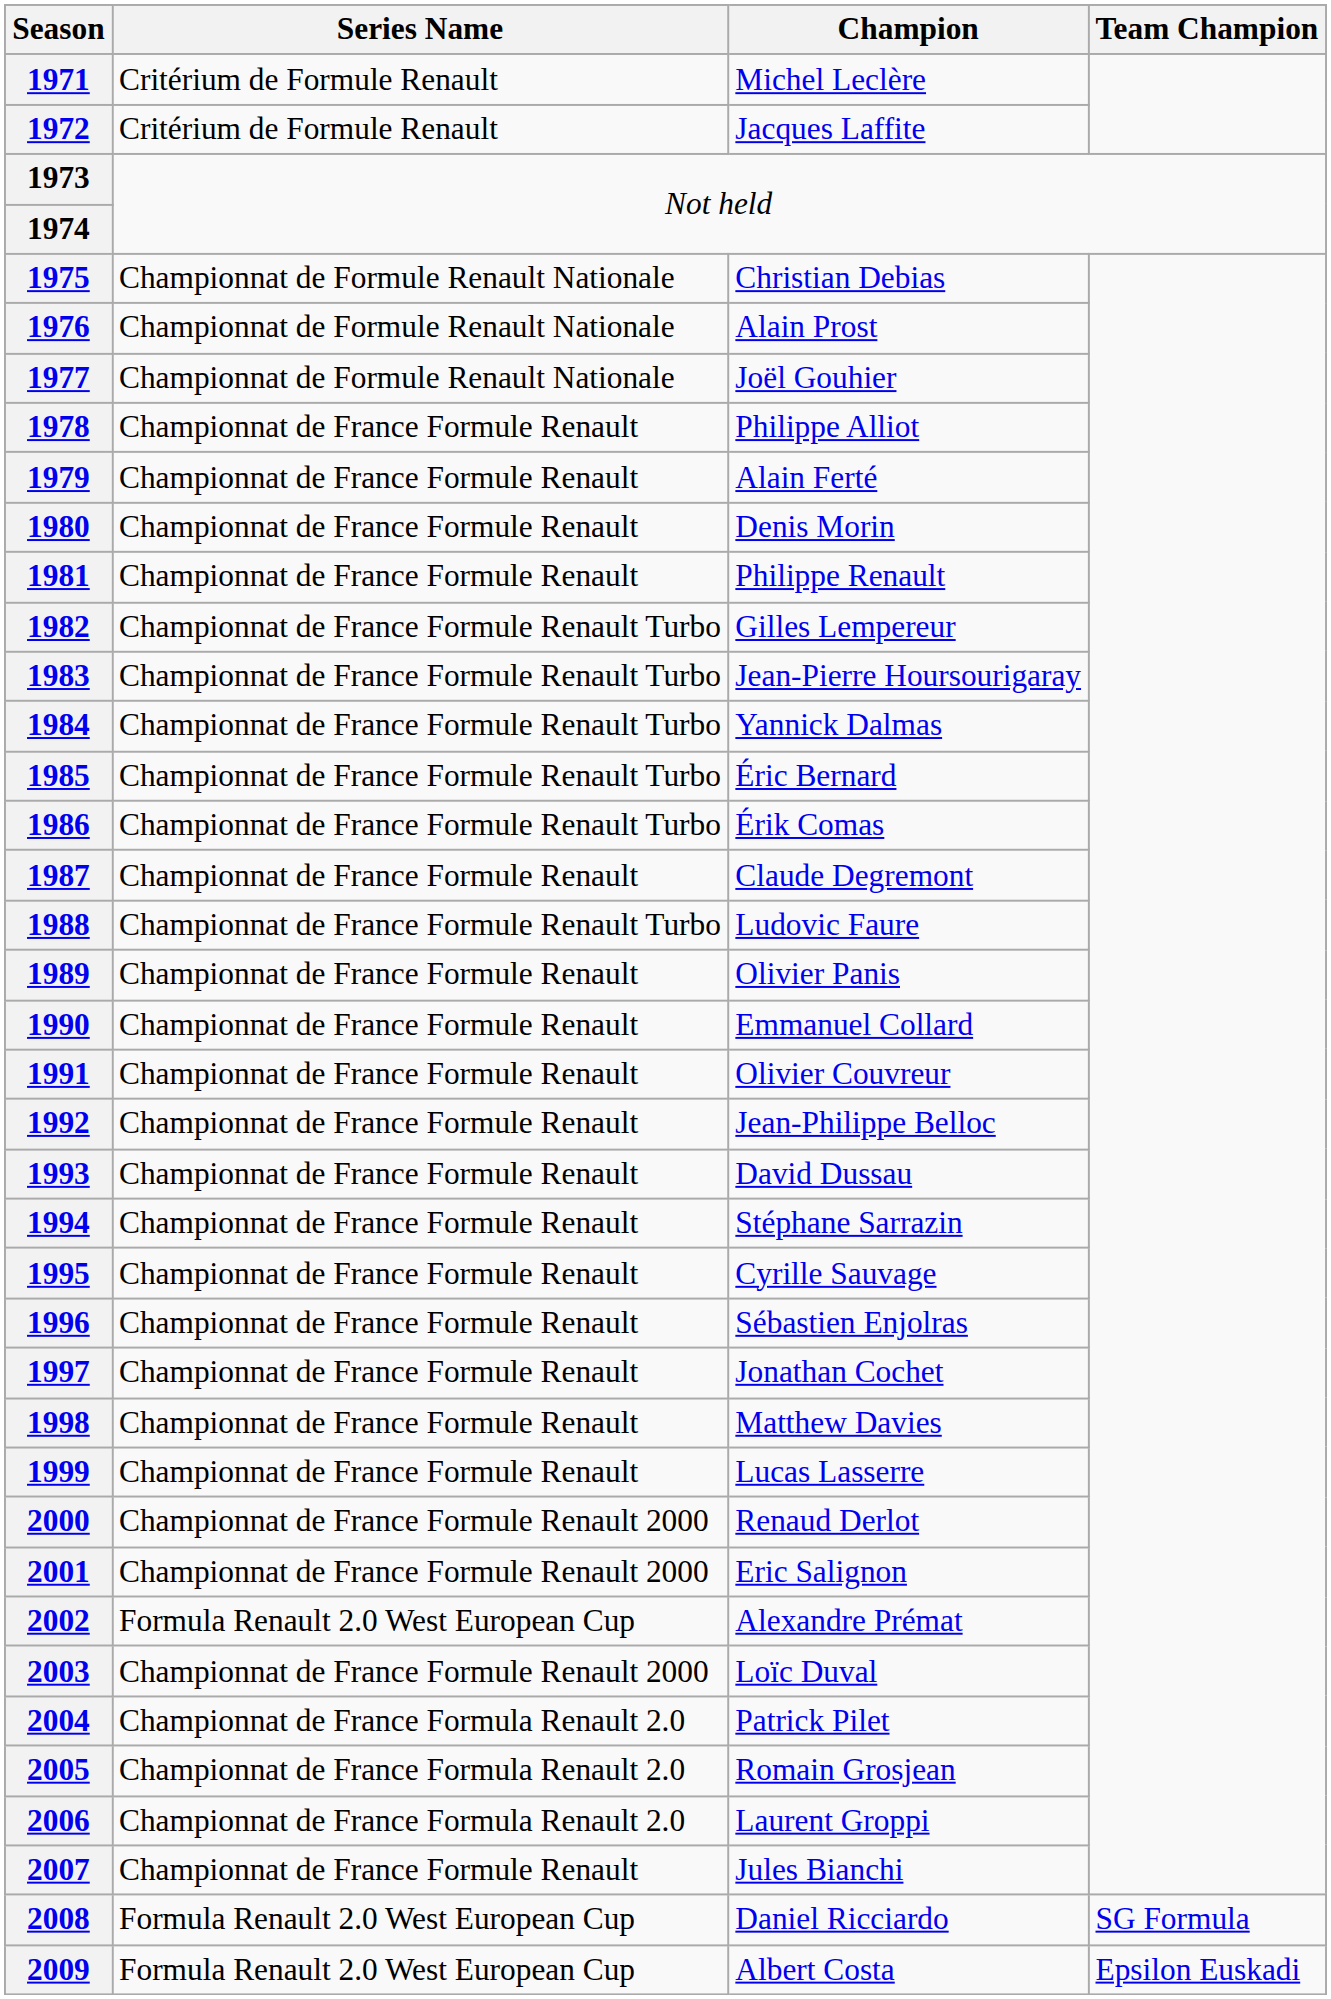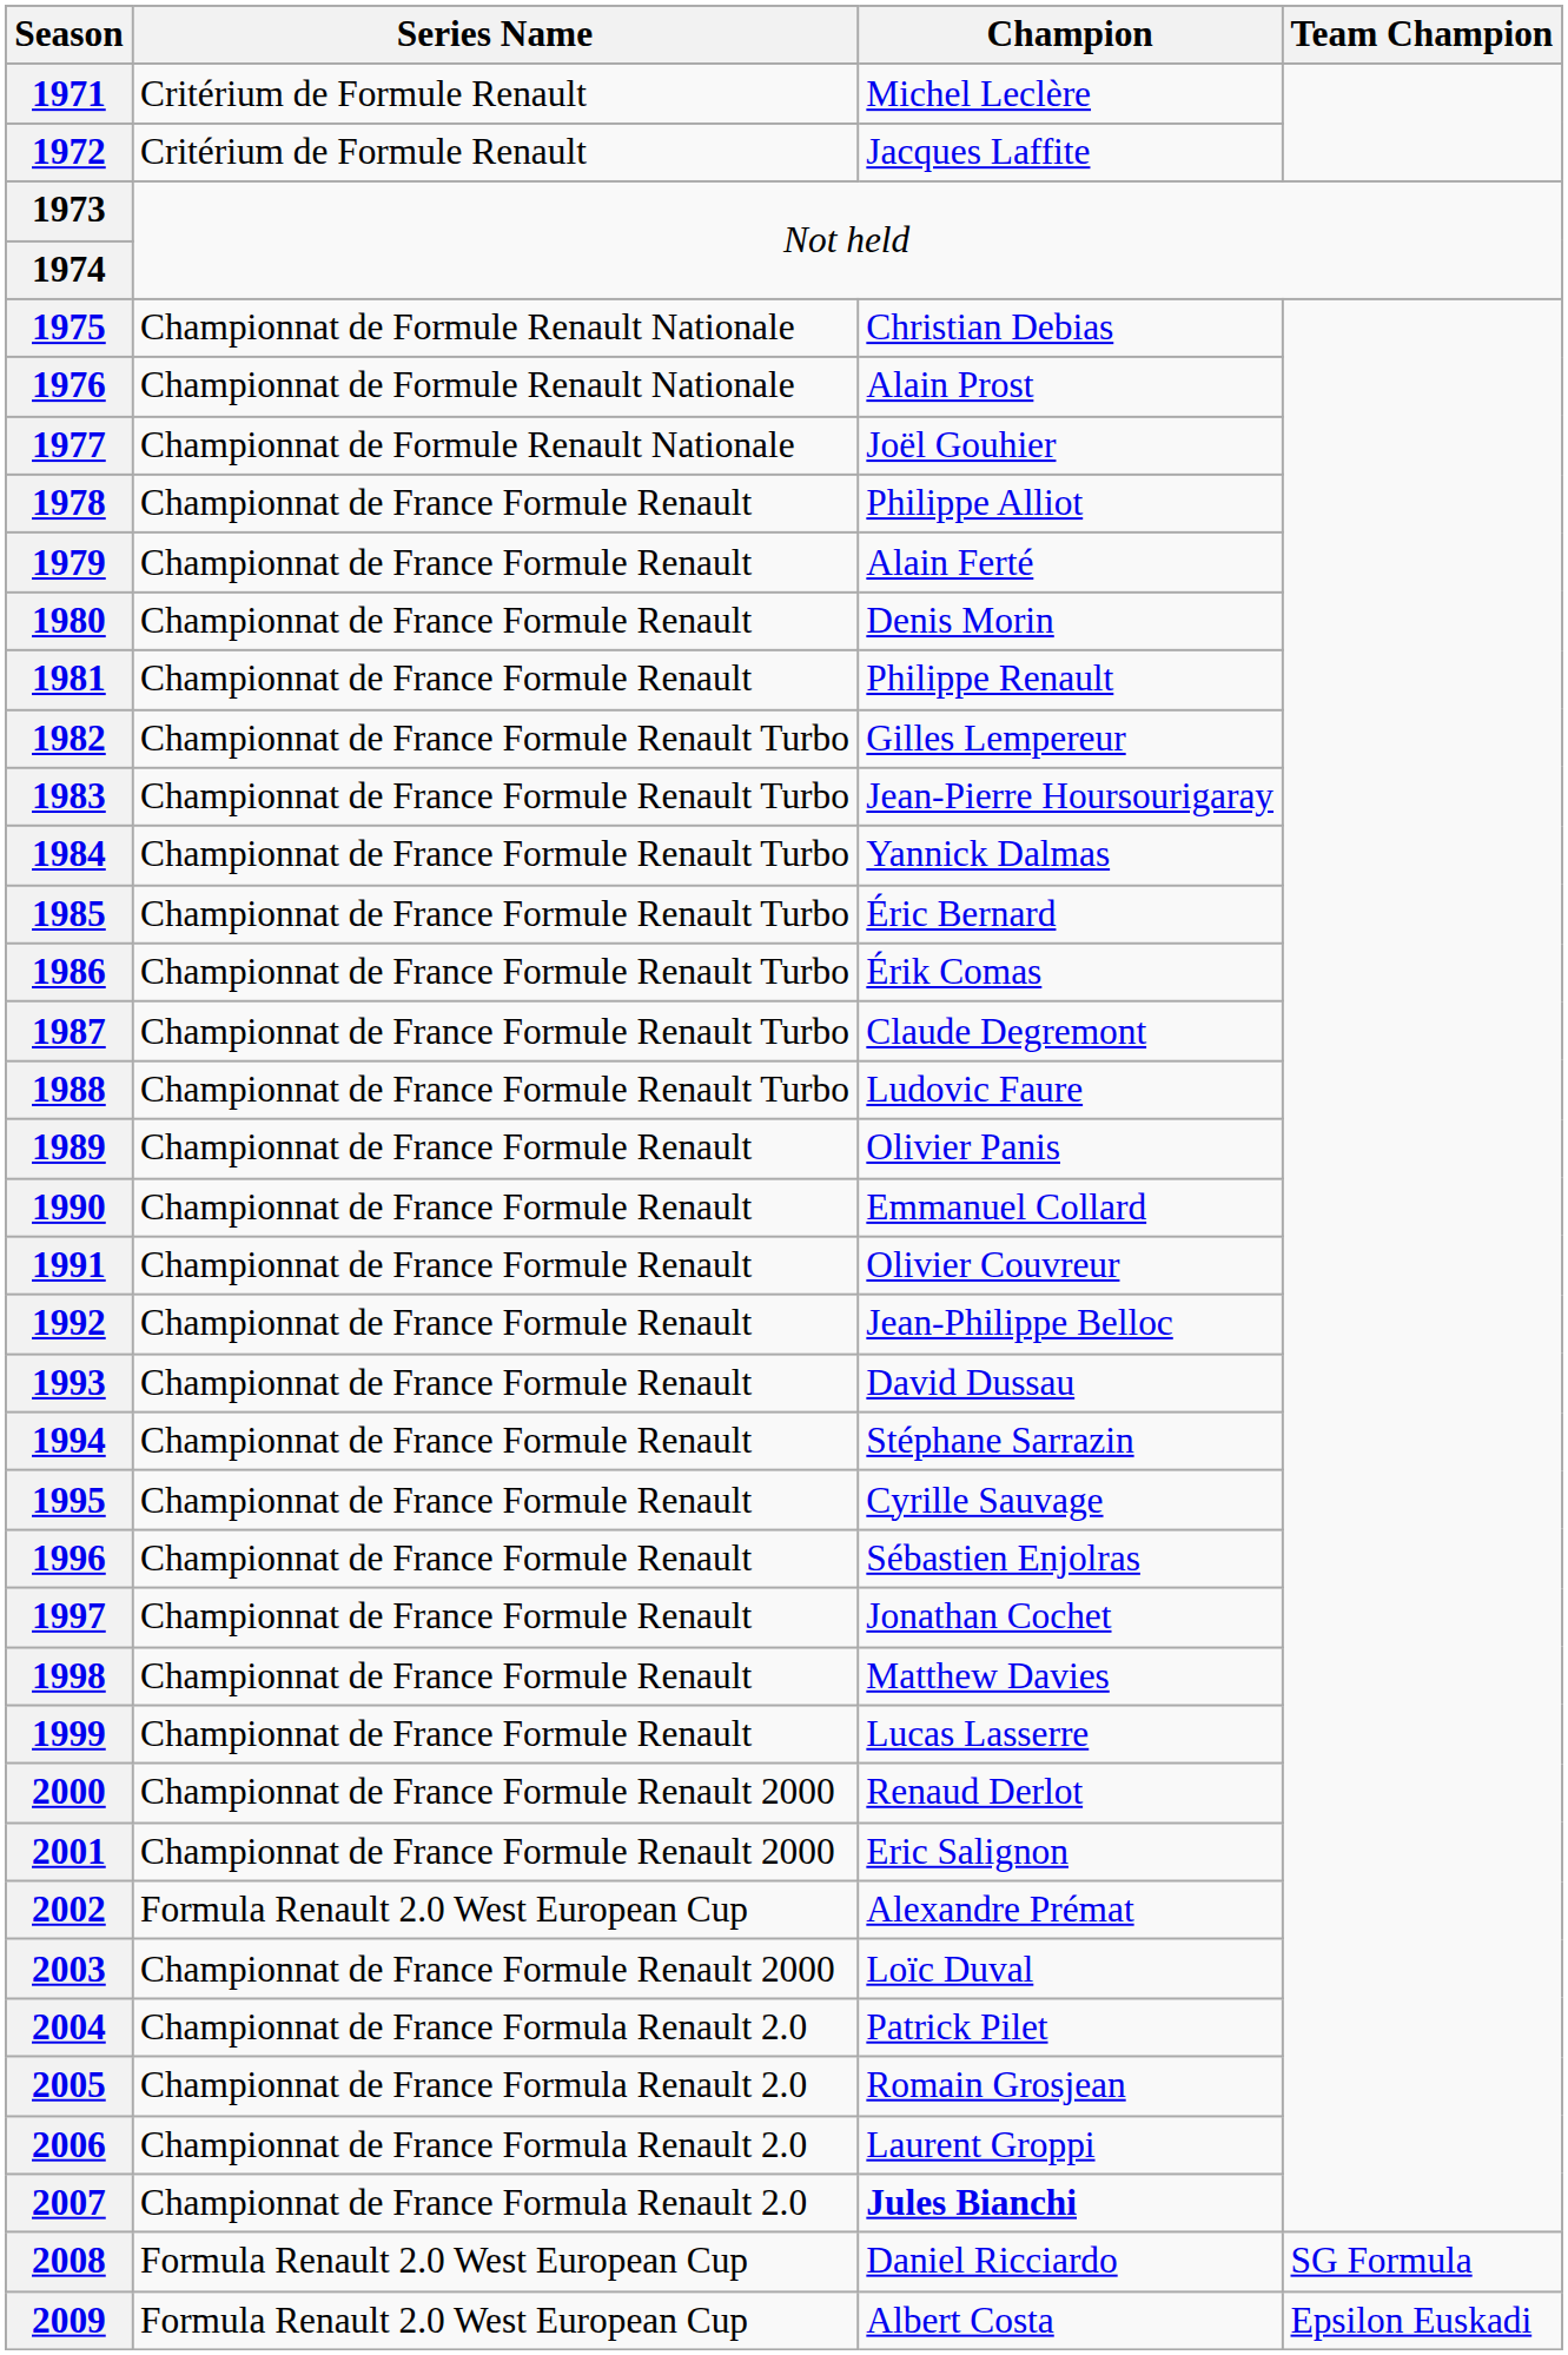 <table class="wikitable">
 <tr>
 <th>Season</th>
 <th>Series Name</th>
 <th>Champion</th>
 <th>Team Champion</th>
 </tr>
 <tr>
 <th><a href='#'>1971</a></th>
 <td>Critérium de Formule Renault</td>
 <td> <a href='#'>Michel Leclère</a></td>
 </tr>
 <tr>
 <th><a href='#'>1972</a></th>
 <td>Critérium de Formule Renault</td>
 <td> <a href='#'>Jacques Laffite</a></td>
 </tr>
 <tr>
 <th>1973</th>
 <td rowspan=2 colspan=3 align=center><em>Not held</em></td>
 </tr>
 <tr>
 <th>1974</th>
 </tr>
 <tr>
 <th><a href='#'>1975</a></th>
 <td>Championnat de Formule Renault Nationale</td>
 <td> <a href='#'>Christian Debias</a></td>
 </tr>
 <tr>
 <th><a href='#'>1976</a></th>
 <td>Championnat de Formule Renault Nationale</td>
 <td> <a href='#'>Alain Prost</a></td>
 </tr>
 <tr>
 <th><a href='#'>1977</a></th>
 <td>Championnat de Formule Renault Nationale</td>
 <td> <a href='#'>Joël Gouhier</a></td>
 </tr>
 <tr>
 <th><a href='#'>1978</a></th>
 <td>Championnat de France Formule Renault</td>
 <td> <a href='#'>Philippe Alliot</a></td>
 </tr>
 <tr>
 <th><a href='#'>1979</a></th>
 <td>Championnat de France Formule Renault</td>
 <td> <a href='#'>Alain Ferté</a></td>
 </tr>
 <tr>
 <th><a href='#'>1980</a></th>
 <td>Championnat de France Formule Renault</td>
 <td> <a href='#'>Denis Morin</a></td>
 </tr>
 <tr>
 <th><a href='#'>1981</a></th>
 <td>Championnat de France Formule Renault</td>
 <td> <a href='#'>Philippe Renault</a></td>
 </tr>
 <tr>
 <th><a href='#'>1982</a></th>
 <td>Championnat de France Formule Renault Turbo</td>
 <td> <a href='#'>Gilles Lempereur</a></td>
 </tr>
 <tr>
 <th><a href='#'>1983</a></th>
 <td>Championnat de France Formule Renault Turbo</td>
 <td> <a href='#'>Jean-Pierre Hoursourigaray</a></td>
 </tr>
 <tr>
 <th><a href='#'>1984</a></th>
 <td>Championnat de France Formule Renault Turbo</td>
 <td> <a href='#'>Yannick Dalmas</a></td>
 </tr>
 <tr>
 <th><a href='#'>1985</a></th>
 <td>Championnat de France Formule Renault Turbo</td>
 <td> <a href='#'>Éric Bernard</a></td>
 </tr>
 <tr>
 <th><a href='#'>1986</a></th>
 <td>Championnat de France Formule Renault Turbo</td>
 <td> <a href='#'>Érik Comas</a></td>
 </tr>
 <tr>
 <th><a href='#'>1987</a></th>
-<td>Championnat de France Formule Renault</td>
+<td>Championnat de France Formule Renault Turbo</td>
 <td> <a href='#'>Claude Degremont</a></td>
 </tr>
 <tr>
 <th><a href='#'>1988</a></th>
 <td>Championnat de France Formule Renault Turbo</td>
 <td> <a href='#'>Ludovic Faure</a></td>
 </tr>
 <tr>
 <th><a href='#'>1989</a></th>
 <td>Championnat de France Formule Renault</td>
 <td> <a href='#'>Olivier Panis</a></td>
 </tr>
 <tr>
 <th><a href='#'>1990</a></th>
 <td>Championnat de France Formule Renault</td>
 <td> <a href='#'>Emmanuel Collard</a></td>
 </tr>
 <tr>
 <th><a href='#'>1991</a></th>
 <td>Championnat de France Formule Renault</td>
 <td> <a href='#'>Olivier Couvreur</a></td>
 </tr>
 <tr>
 <th><a href='#'>1992</a></th>
 <td>Championnat de France Formule Renault</td>
 <td> <a href='#'>Jean-Philippe Belloc</a></td>
 </tr>
 <tr>
 <th><a href='#'>1993</a></th>
 <td>Championnat de France Formule Renault</td>
 <td> <a href='#'>David Dussau</a></td>
 </tr>
 <tr>
 <th><a href='#'>1994</a></th>
 <td>Championnat de France Formule Renault</td>
 <td> <a href='#'>Stéphane Sarrazin</a></td>
 </tr>
 <tr>
 <th><a href='#'>1995</a></th>
 <td>Championnat de France Formule Renault</td>
 <td> <a href='#'>Cyrille Sauvage</a></td>
 </tr>
 <tr>
 <th><a href='#'>1996</a></th>
 <td>Championnat de France Formule Renault</td>
 <td> <a href='#'>Sébastien Enjolras</a></td>
 </tr>
 <tr>
 <th><a href='#'>1997</a></th>
 <td>Championnat de France Formule Renault</td>
 <td> <a href='#'>Jonathan Cochet</a></td>
 </tr>
 <tr>
 <th><a href='#'>1998</a></th>
 <td>Championnat de France Formule Renault</td>
 <td> <a href='#'>Matthew Davies</a></td>
 </tr>
 <tr>
 <th><a href='#'>1999</a></th>
 <td>Championnat de France Formule Renault</td>
 <td> <a href='#'>Lucas Lasserre</a></td>
 </tr>
 <tr>
 <th><a href='#'>2000</a></th>
 <td>Championnat de France Formule Renault 2000</td>
 <td> <a href='#'>Renaud Derlot</a></td>
 </tr>
 <tr>
 <th><a href='#'>2001</a></th>
 <td>Championnat de France Formule Renault 2000</td>
 <td> <a href='#'>Eric Salignon</a></td>
 </tr>
 <tr>
 <th><a href='#'>2002</a></th>
 <td>Formula Renault 2.0 West European Cup</td>
 <td> <a href='#'>Alexandre Prémat</a></td>
 </tr>
 <tr>
 <th><a href='#'>2003</a></th>
 <td>Championnat de France Formule Renault 2000</td>
 <td> <a href='#'>Loïc Duval</a></td>
 </tr>
 <tr>
 <th><a href='#'>2004</a></th>
 <td>Championnat de France Formula Renault 2.0</td>
 <td> <a href='#'>Patrick Pilet</a></td>
 </tr>
 <tr>
 <th><a href='#'>2005</a></th>
 <td>Championnat de France Formula Renault 2.0</td>
 <td> <a href='#'>Romain Grosjean</a></td>
 </tr>
 <tr>
 <th><a href='#'>2006</a></th>
 <td>Championnat de France Formula Renault 2.0</td>
 <td> <a href='#'>Laurent Groppi</a></td>
 </tr>
 <tr>
 <th><a href='#'>2007</a></th>
-<td>Championnat de France Formule Renault</td>
-<td> <a href='#'>Jules Bianchi</a></td>
+<td>Championnat de France Formula Renault 2.0</td>
+<td><strong> <a href='#'>Jules Bianchi</a></strong></td>
 </tr>
 <tr>
 <th><a href='#'>2008</a></th>
 <td>Formula Renault 2.0 West European Cup</td>
 <td> <a href='#'>Daniel Ricciardo</a></td>
 <td> <a href='#'>SG Formula</a></td>
 </tr>
 <tr>
 <th><a href='#'>2009</a></th>
 <td>Formula Renault 2.0 West European Cup</td>
 <td> <a href='#'>Albert Costa</a></td>
 <td> <a href='#'>Epsilon Euskadi</a></td>
 </tr>
 </table>
